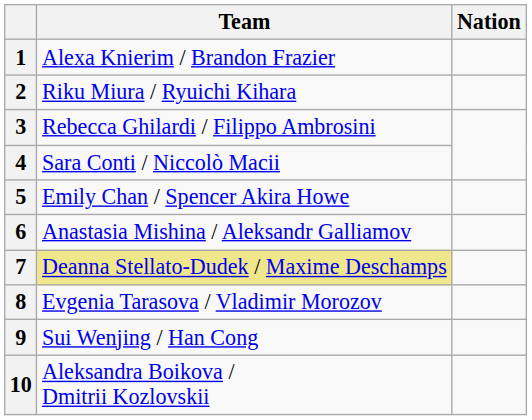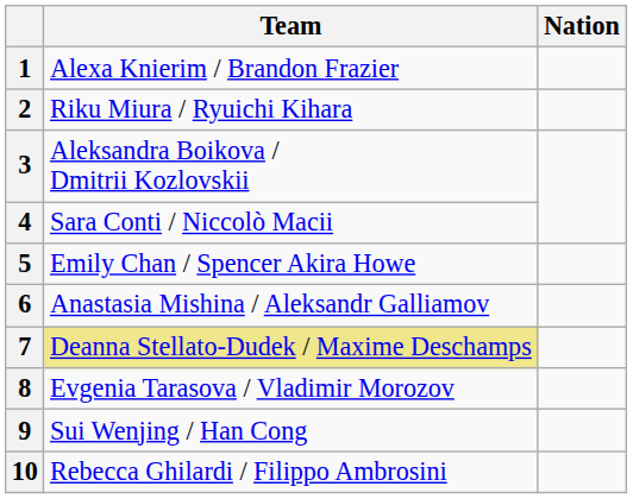 <table class="wikitable sortable" style="text-align: left">
 <tr>
 <th scope="col"></th>
 <th scope="col">Team</th>
 <th scope="col">Nation</th>
 </tr>
 <tr>
 <th scope="row">1</th>
 <td><a href='#'>Alexa Knierim</a> / <a href='#'>Brandon Frazier</a></td>
 <td></td>
 </tr>
 <tr>
 <th scope="row">2</th>
 <td><a href='#'>Riku Miura</a> / <a href='#'>Ryuichi Kihara</a></td>
 <td></td>
 </tr>
 <tr>
 <th scope="row">3</th>
-<td><a href='#'>Rebecca Ghilardi</a> / <a href='#'>Filippo Ambrosini</a></td>
+<td><a href='#'>Aleksandra Boikova</a> /<br> <a href='#'>Dmitrii Kozlovskii</a></td>
 <td rowspan="2"></td>
 </tr>
 <tr>
 <th scope="row">4</th>
 <td><a href='#'>Sara Conti</a> / <a href='#'>Niccolò Macii</a></td>
 </tr>
 <tr>
 <th scope="row">5</th>
 <td><a href='#'>Emily Chan</a> / <a href='#'>Spencer Akira Howe</a></td>
 <td></td>
 </tr>
 <tr>
 <th scope="row">6</th>
 <td><a href='#'>Anastasia Mishina</a> / <a href='#'>Aleksandr Galliamov</a></td>
 <td></td>
 </tr>
 <tr>
 <th scope="row">7</th>
 <td style="background: khaki;"><a href='#'>Deanna Stellato-Dudek</a> / <a href='#'>Maxime Deschamps</a></td>
 <td></td>
 </tr>
 <tr>
 <th scope="row">8</th>
 <td><a href='#'>Evgenia Tarasova</a> / <a href='#'>Vladimir Morozov</a></td>
 <td></td>
 </tr>
 <tr>
 <th scope="row">9</th>
 <td><a href='#'>Sui Wenjing</a> / <a href='#'>Han Cong</a></td>
 <td></td>
 </tr>
 <tr>
 <th scope="row">10</th>
-<td><a href='#'>Aleksandra Boikova</a> /<br> <a href='#'>Dmitrii Kozlovskii</a></td>
+<td><a href='#'>Rebecca Ghilardi</a> / <a href='#'>Filippo Ambrosini</a></td>
 <td></td>
 </tr>
 </table>
